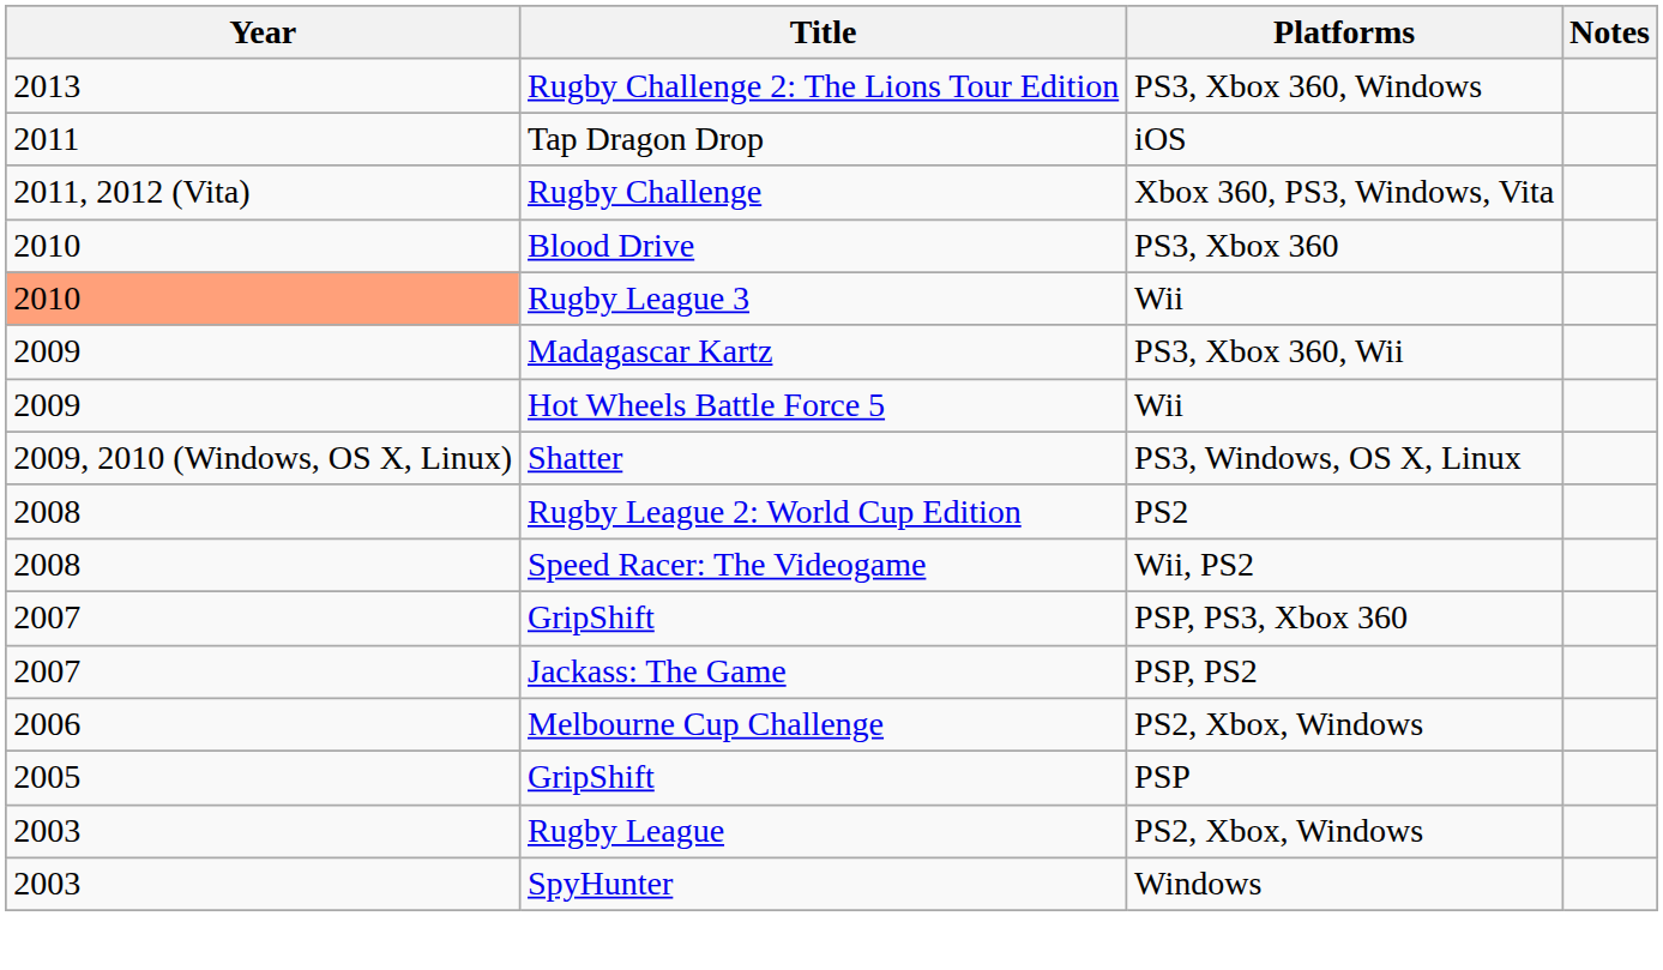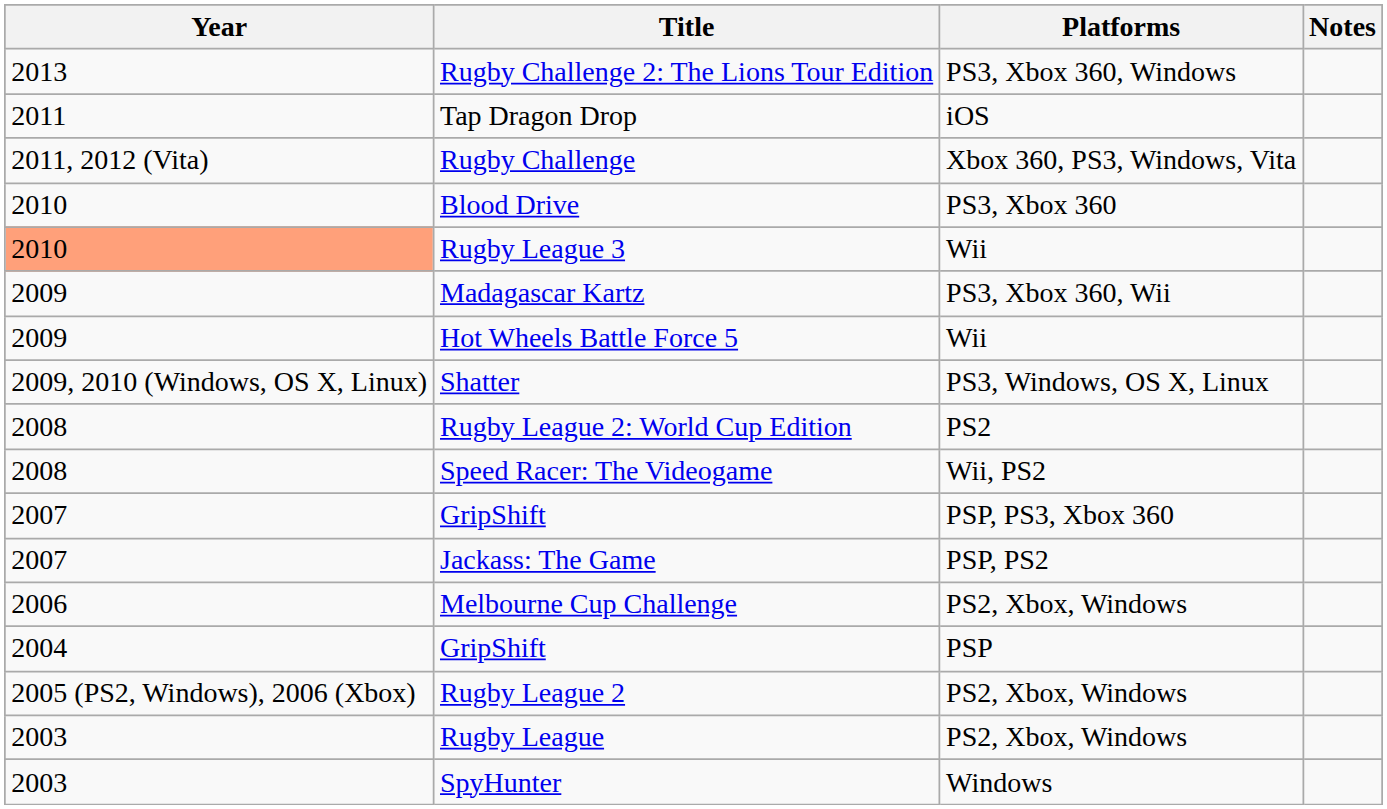 <table class="wikitable sortable">
 <tr>
 <th>Year</th>
 <th>Title</th>
 <th>Platforms</th>
 <th>Notes</th>
 </tr>
 <tr>
 <td>2013</td>
 <td><a href='#'>Rugby Challenge 2: The Lions Tour Edition</a></td>
 <td>PS3, Xbox 360, Windows</td>
 <td></td>
 </tr>
 <tr>
 <td>2011</td>
 <td>Tap Dragon Drop</td>
 <td>iOS</td>
 <td></td>
 </tr>
 <tr>
 <td>2011, 2012 (Vita)</td>
 <td><a href='#'>Rugby Challenge</a></td>
 <td>Xbox 360, PS3, Windows, Vita</td>
 <td></td>
 </tr>
 <tr>
 <td>2010</td>
 <td><a href='#'>Blood Drive</a></td>
 <td>PS3, Xbox 360</td>
 <td></td>
 </tr>
 <tr>
 <td style="background: lightsalmon;">2010</td>
 <td><a href='#'>Rugby League 3</a></td>
 <td>Wii</td>
 <td></td>
 </tr>
 <tr>
 <td>2009</td>
 <td><a href='#'>Madagascar Kartz</a></td>
 <td>PS3, Xbox 360, Wii</td>
 <td></td>
 </tr>
 <tr>
 <td>2009</td>
 <td><a href='#'>Hot Wheels Battle Force 5</a></td>
 <td>Wii</td>
 <td></td>
 </tr>
 <tr>
 <td>2009, 2010 (Windows, OS X, Linux)</td>
 <td><a href='#'>Shatter</a></td>
 <td>PS3, Windows, OS X, Linux</td>
 <td></td>
 </tr>
 <tr>
 <td>2008</td>
 <td><a href='#'>Rugby League 2: World Cup Edition</a></td>
 <td>PS2</td>
 <td></td>
 </tr>
 <tr>
 <td>2008</td>
 <td><a href='#'>Speed Racer: The Videogame</a></td>
 <td>Wii, PS2</td>
 <td></td>
 </tr>
 <tr>
 <td>2007</td>
 <td><a href='#'>GripShift</a></td>
 <td>PSP, PS3, Xbox 360</td>
 <td></td>
 </tr>
 <tr>
 <td>2007</td>
 <td><a href='#'>Jackass: The Game</a></td>
 <td>PSP, PS2</td>
 <td></td>
 </tr>
 <tr>
 <td>2006</td>
 <td><a href='#'>Melbourne Cup Challenge</a></td>
 <td>PS2, Xbox, Windows</td>
 <td></td>
 </tr>
 <tr>
-<td>2005</td>
+<td>2004</td>
 <td><a href='#'>GripShift</a></td>
 <td>PSP</td>
+<td></td>
+</tr>
+<tr>
+<td>2005 (PS2, Windows), 2006 (Xbox)</td>
+<td><a href='#'>Rugby League 2</a></td>
+<td>PS2, Xbox, Windows</td>
 <td></td>
 </tr>
 <tr>
 <td>2003</td>
 <td><a href='#'>Rugby League</a></td>
 <td>PS2, Xbox, Windows</td>
 <td></td>
 </tr>
 <tr>
 <td>2003</td>
 <td><a href='#'>SpyHunter</a></td>
 <td>Windows</td>
 <td></td>
 </tr>
 </table>
